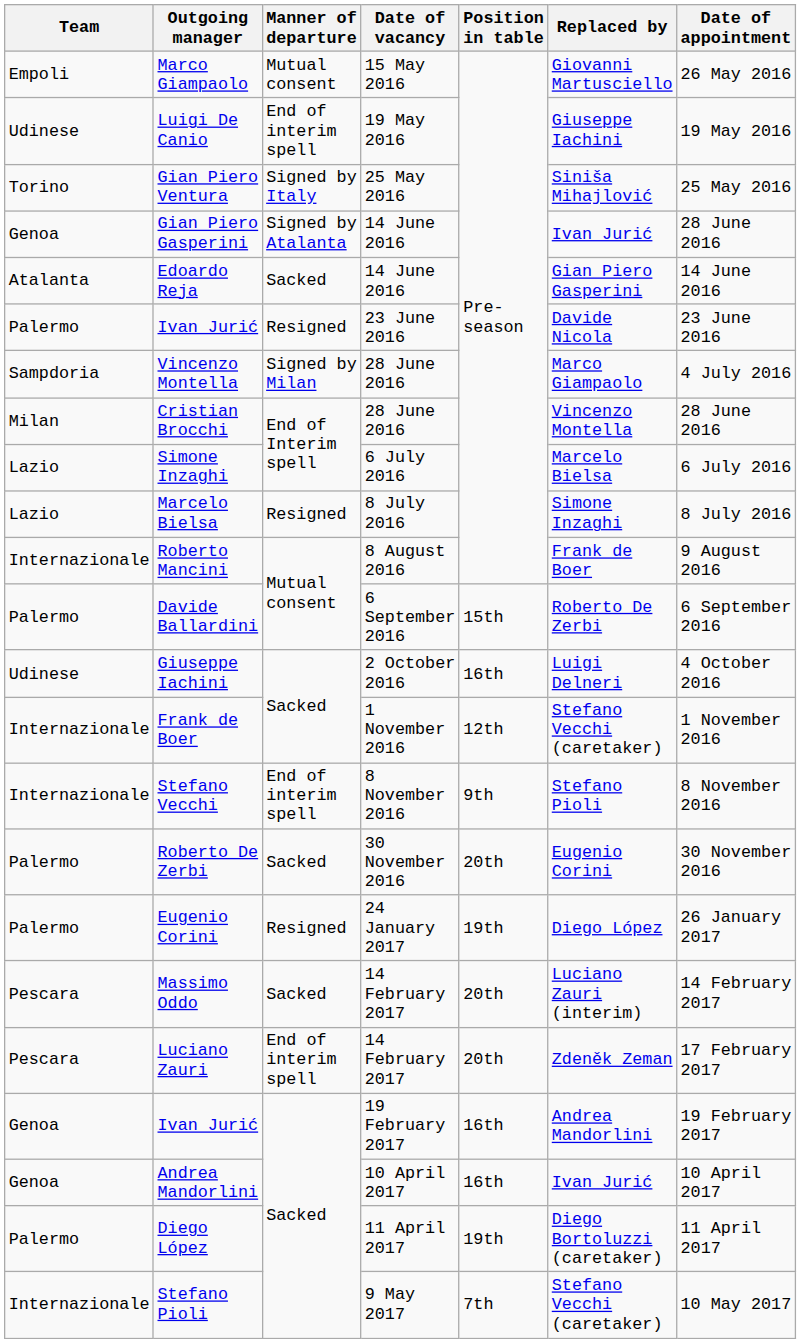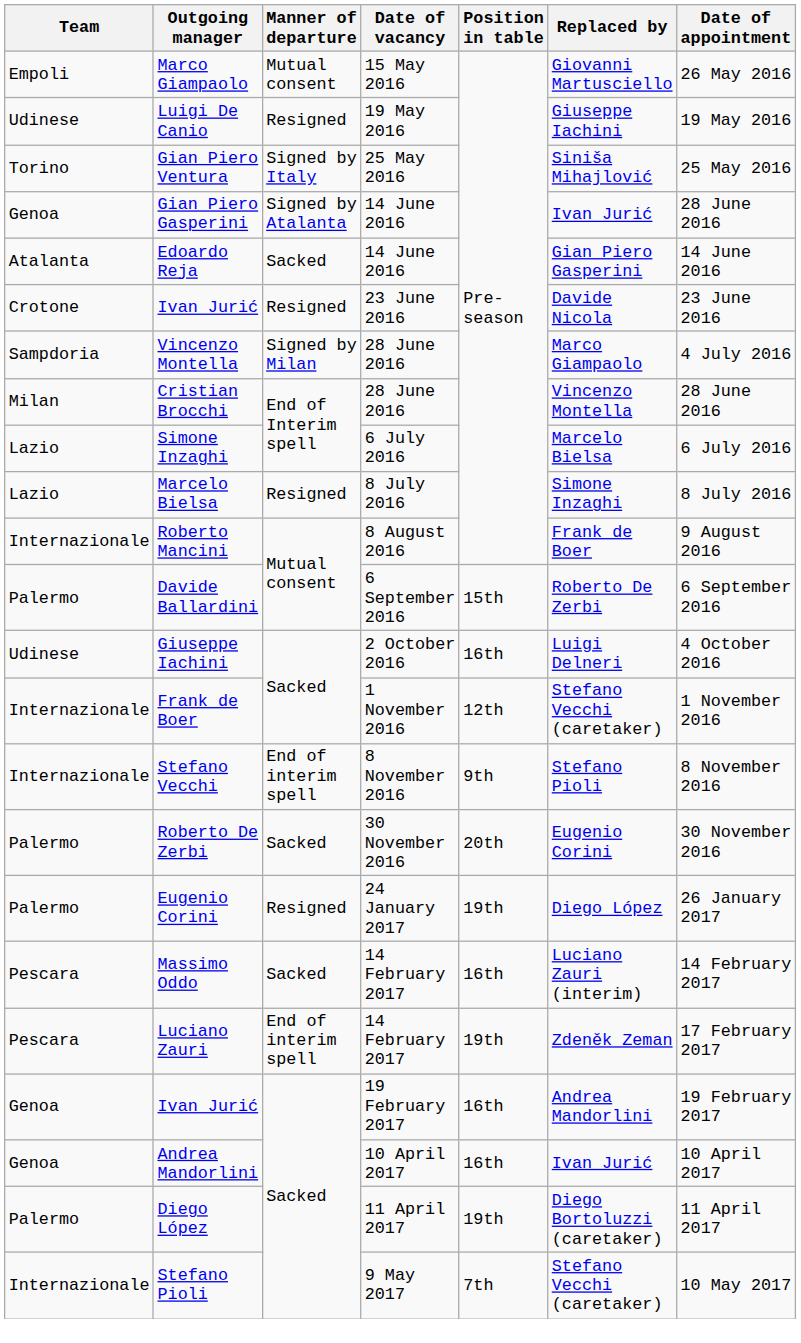 <table class="wikitable sortable">
 <tr>
 <th>Team</th>
 <th>Outgoing manager</th>
 <th>Manner of departure</th>
 <th>Date of vacancy</th>
 <th>Position in table</th>
 <th>Replaced by</th>
 <th>Date of appointment</th>
 </tr>
 <tr>
 <td>Empoli</td>
 <td> <a href='#'>Marco Giampaolo</a></td>
 <td>Mutual consent</td>
 <td>15 May 2016</td>
 <td rowspan="11">Pre-season</td>
 <td> <a href='#'>Giovanni Martusciello</a></td>
 <td>26 May 2016</td>
 </tr>
 <tr>
 <td>Udinese</td>
 <td> <a href='#'>Luigi De Canio</a></td>
-<td>End of interim spell</td>
+<td>Resigned</td>
 <td>19 May 2016</td>
 <td> <a href='#'>Giuseppe Iachini</a></td>
 <td>19 May 2016</td>
 </tr>
 <tr>
 <td>Torino</td>
 <td> <a href='#'>Gian Piero Ventura</a></td>
 <td>Signed by <a href='#'>Italy</a></td>
 <td>25 May 2016</td>
 <td> <a href='#'>Siniša Mihajlović</a></td>
 <td>25 May 2016</td>
 </tr>
 <tr>
 <td>Genoa</td>
 <td> <a href='#'>Gian Piero Gasperini</a></td>
 <td>Signed by <a href='#'>Atalanta</a></td>
 <td>14 June 2016</td>
 <td> <a href='#'>Ivan Jurić</a></td>
 <td>28 June 2016</td>
 </tr>
 <tr>
 <td>Atalanta</td>
 <td> <a href='#'>Edoardo Reja</a></td>
 <td>Sacked</td>
 <td>14 June 2016</td>
 <td> <a href='#'>Gian Piero Gasperini</a></td>
 <td>14 June 2016</td>
 </tr>
 <tr>
-<td>Palermo</td>
+<td>Crotone</td>
 <td> <a href='#'>Ivan Jurić</a></td>
 <td>Resigned</td>
 <td>23 June 2016</td>
 <td> <a href='#'>Davide Nicola</a></td>
 <td>23 June 2016</td>
 </tr>
 <tr>
 <td>Sampdoria</td>
 <td> <a href='#'>Vincenzo Montella</a></td>
 <td>Signed by <a href='#'>Milan</a></td>
 <td>28 June 2016</td>
 <td> <a href='#'>Marco Giampaolo</a></td>
 <td>4 July 2016</td>
 </tr>
 <tr>
 <td>Milan</td>
 <td> <a href='#'>Cristian Brocchi</a></td>
 <td rowspan="2">End of Interim spell</td>
 <td>28 June 2016</td>
 <td> <a href='#'>Vincenzo Montella</a></td>
 <td>28 June 2016</td>
 </tr>
 <tr>
 <td>Lazio</td>
 <td> <a href='#'>Simone Inzaghi</a></td>
 <td>6 July 2016</td>
 <td> <a href='#'>Marcelo Bielsa</a></td>
 <td>6 July 2016</td>
 </tr>
 <tr>
 <td>Lazio</td>
 <td> <a href='#'>Marcelo Bielsa</a></td>
 <td>Resigned</td>
 <td>8 July 2016</td>
 <td> <a href='#'>Simone Inzaghi</a></td>
 <td>8 July 2016</td>
 </tr>
 <tr>
 <td>Internazionale</td>
 <td> <a href='#'>Roberto Mancini</a></td>
 <td rowspan="2">Mutual consent</td>
 <td>8 August 2016</td>
 <td> <a href='#'>Frank de Boer</a></td>
 <td>9 August 2016</td>
 </tr>
 <tr>
 <td>Palermo</td>
 <td> <a href='#'>Davide Ballardini</a></td>
 <td>6 September 2016</td>
 <td>15th</td>
 <td> <a href='#'>Roberto De Zerbi</a></td>
 <td>6 September 2016</td>
 </tr>
 <tr>
 <td>Udinese</td>
 <td> <a href='#'>Giuseppe Iachini</a></td>
 <td rowspan="2">Sacked</td>
 <td>2 October 2016</td>
 <td>16th</td>
 <td> <a href='#'>Luigi Delneri</a></td>
 <td>4 October 2016</td>
 </tr>
 <tr>
 <td>Internazionale</td>
 <td> <a href='#'>Frank de Boer</a></td>
 <td>1 November 2016</td>
 <td>12th</td>
 <td> <a href='#'>Stefano Vecchi</a> (caretaker)</td>
 <td>1 November 2016</td>
 </tr>
 <tr>
 <td>Internazionale</td>
 <td> <a href='#'>Stefano Vecchi</a></td>
 <td>End of interim spell</td>
 <td>8 November 2016</td>
 <td>9th</td>
 <td> <a href='#'>Stefano Pioli</a></td>
 <td>8 November 2016</td>
 </tr>
 <tr>
 <td>Palermo</td>
 <td> <a href='#'>Roberto De Zerbi</a></td>
 <td>Sacked</td>
 <td>30 November 2016</td>
 <td>20th</td>
 <td> <a href='#'>Eugenio Corini</a></td>
 <td>30 November 2016</td>
 </tr>
 <tr>
 <td>Palermo</td>
 <td> <a href='#'>Eugenio Corini</a></td>
 <td>Resigned</td>
 <td>24 January 2017</td>
 <td>19th</td>
 <td> <a href='#'>Diego López</a></td>
 <td>26 January 2017</td>
 </tr>
 <tr>
 <td>Pescara</td>
 <td> <a href='#'>Massimo Oddo</a></td>
 <td>Sacked</td>
 <td>14 February 2017</td>
-<td>20th</td>
+<td>16th</td>
 <td> <a href='#'>Luciano Zauri</a> (interim)</td>
 <td>14 February 2017</td>
 </tr>
 <tr>
 <td>Pescara</td>
 <td> <a href='#'>Luciano Zauri</a></td>
 <td>End of interim spell</td>
 <td>14 February 2017</td>
-<td>20th</td>
+<td>19th</td>
 <td> <a href='#'>Zdeněk Zeman</a></td>
 <td>17 February 2017</td>
 </tr>
 <tr>
 <td>Genoa</td>
 <td> <a href='#'>Ivan Jurić</a></td>
 <td rowspan="4">Sacked</td>
 <td>19 February 2017</td>
 <td>16th</td>
 <td> <a href='#'>Andrea Mandorlini</a></td>
 <td>19 February 2017</td>
 </tr>
 <tr>
 <td>Genoa</td>
 <td> <a href='#'>Andrea Mandorlini</a></td>
 <td>10 April 2017</td>
 <td>16th</td>
 <td> <a href='#'>Ivan Jurić</a></td>
 <td>10 April 2017</td>
 </tr>
 <tr>
 <td>Palermo</td>
 <td> <a href='#'>Diego López</a></td>
 <td>11 April 2017</td>
 <td>19th</td>
 <td> <a href='#'>Diego Bortoluzzi</a> (caretaker)</td>
 <td>11 April 2017</td>
 </tr>
 <tr>
 <td>Internazionale</td>
 <td> <a href='#'>Stefano Pioli</a></td>
 <td>9 May 2017</td>
 <td>7th</td>
 <td> <a href='#'>Stefano Vecchi</a> (caretaker)</td>
 <td>10 May 2017</td>
 </tr>
 </table>
